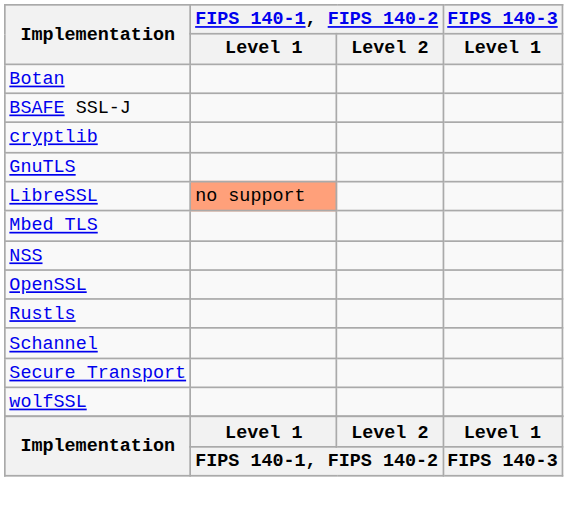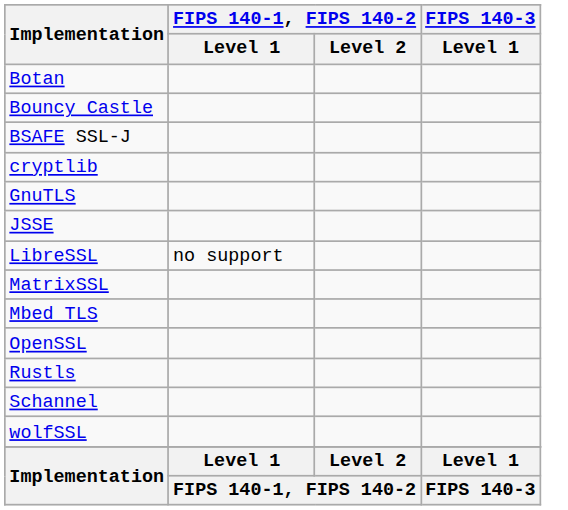 <table class="wikitable sortable sort-under" style="text-align: left; font-size: smaller">
 <tr>
 <th rowspan="2">Implementation</th>
 <th colspan="2"><a href='#'>FIPS 140-1</a>, <a href='#'>FIPS 140-2</a></th>
 <th><a href='#'>FIPS 140-3</a></th>
 </tr>
 <tr>
 <th>Level 1</th>
 <th>Level 2</th>
 <th>Level 1</th>
 </tr>
 <tr>
 <td><a href='#'>Botan</a></td>
+<td></td>
+<td></td>
+<td></td>
+</tr>
+<tr>
+<td><a href='#'>Bouncy Castle</a></td>
 <td></td>
 <td></td>
 <td></td>
 </tr>
 <tr>
 <td><a href='#'>BSAFE</a> SSL-J</td>
 <td></td>
 <td></td>
 <td></td>
 </tr>
 <tr>
 <td><a href='#'>cryptlib</a></td>
 <td></td>
 <td></td>
 <td></td>
 </tr>
 <tr>
 <td><a href='#'>GnuTLS</a></td>
 <td></td>
 <td></td>
 <td></td>
 </tr>
 <tr>
+<td><a href='#'>JSSE</a></td>
+<td></td>
+<td></td>
+<td></td>
+</tr>
+<tr>
 <td><a href='#'>LibreSSL</a></td>
-<td style="background: lightsalmon;">no support</td>
+<td>no support</td>
+<td></td>
+<td></td>
+</tr>
+<tr>
+<td><a href='#'>MatrixSSL</a></td>
+<td></td>
 <td></td>
 <td></td>
 </tr>
 <tr>
 <td><a href='#'>Mbed TLS</a></td>
-<td></td>
-<td></td>
-<td></td>
-</tr>
-<tr>
-<td><a href='#'>NSS</a></td>
 <td></td>
 <td></td>
 <td></td>
 </tr>
 <tr>
 <td><a href='#'>OpenSSL</a></td>
 <td></td>
 <td></td>
 <td></td>
 </tr>
 <tr>
 <td><a href='#'>Rustls</a></td>
 <td></td>
 <td></td>
 <td></td>
 </tr>
 <tr>
 <td><a href='#'>Schannel</a></td>
 <td></td>
 <td></td>
 <td></td>
 </tr>
 <tr>
-<td><a href='#'>Secure Transport</a></td>
-<td></td>
-<td></td>
-<td></td>
-</tr>
-<tr>
 <td><a href='#'>wolfSSL</a></td>
 <td></td>
 <td></td>
 <td></td>
 </tr>
 <tr>
 </tr>
 <tr class="sortbottom">
 <th rowspan="2">Implementation</th>
 <th>Level 1</th>
 <th>Level 2</th>
 <th>Level 1</th>
 </tr>
 <tr>
 <th colspan="2">FIPS 140-1, FIPS 140-2</th>
 <th colspan="1">FIPS 140-3</th>
 </tr>
 </table>
